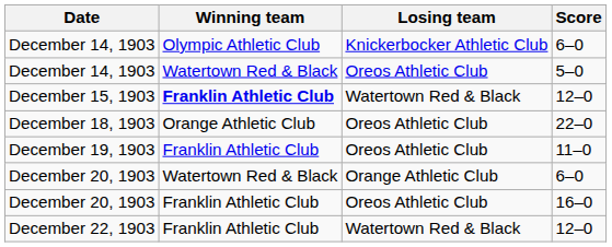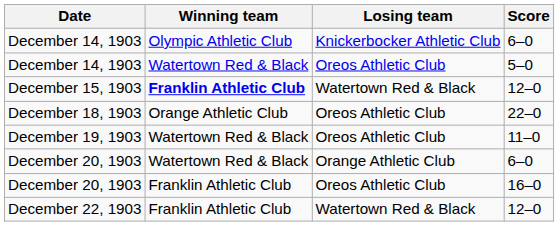 <table class="wikitable">
 <tr>
 <th>Date</th>
 <th>Winning team</th>
 <th>Losing team</th>
 <th>Score</th>
 </tr>
 <tr>
 <td>December 14, 1903</td>
 <td><a href='#'>Olympic Athletic Club</a></td>
 <td><a href='#'>Knickerbocker Athletic Club</a></td>
 <td>6–0</td>
 </tr>
 <tr>
 <td>December 14, 1903</td>
 <td><a href='#'>Watertown Red & Black</a></td>
 <td><a href='#'>Oreos Athletic Club</a></td>
 <td>5–0</td>
 </tr>
 <tr>
 <td>December 15, 1903</td>
 <td><strong><a href='#'>Franklin Athletic Club</a></strong></td>
 <td>Watertown Red & Black</td>
 <td>12–0</td>
 </tr>
 <tr>
 <td>December 18, 1903</td>
 <td>Orange Athletic Club</td>
 <td>Oreos Athletic Club</td>
 <td>22–0</td>
 </tr>
 <tr>
 <td>December 19, 1903</td>
-<td><a href='#'>Franklin Athletic Club</a></td>
+<td>Watertown Red & Black</td>
 <td>Oreos Athletic Club</td>
 <td>11–0</td>
 </tr>
 <tr>
 <td>December 20, 1903</td>
 <td>Watertown Red & Black</td>
 <td>Orange Athletic Club</td>
 <td>6–0</td>
 </tr>
 <tr>
 <td>December 20, 1903</td>
 <td>Franklin Athletic Club</td>
 <td>Oreos Athletic Club</td>
 <td>16–0</td>
 </tr>
 <tr>
 <td>December 22, 1903</td>
 <td>Franklin Athletic Club</td>
 <td>Watertown Red & Black</td>
 <td>12–0</td>
 </tr>
 </table>
